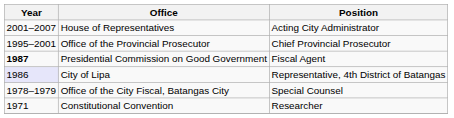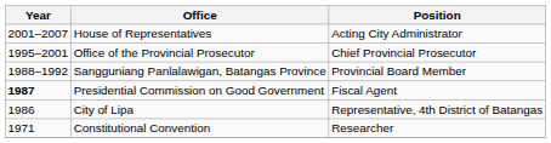 <table class="wikitable" style="font-size: 95%;">
 <tr>
 <th>Year</th>
 <th>Office</th>
 <th>Position</th>
 </tr>
 <tr>
 <td>2001–2007</td>
 <td>House of Representatives</td>
 <td>Acting City Administrator</td>
 </tr>
 <tr>
 <td>1995–2001</td>
 <td>Office of the Provincial Prosecutor</td>
 <td>Chief Provincial Prosecutor</td>
 </tr>
 <tr>
+<td>1988–1992</td>
+<td>Sangguniang Panlalawigan, Batangas Province</td>
+<td>Provincial Board Member</td>
+</tr>
+<tr>
 <td><strong>1987</strong></td>
 <td>Presidential Commission on Good Government</td>
 <td>Fiscal Agent</td>
 </tr>
 <tr>
-<td style="background: lavender;">1986</td>
+<td>1986</td>
 <td>City of Lipa</td>
 <td>Representative, 4th District of Batangas</td>
-</tr>
-<tr>
-<td>1978–1979</td>
-<td>Office of the City Fiscal, Batangas City</td>
-<td>Special Counsel</td>
 </tr>
 <tr>
 <td>1971</td>
 <td>Constitutional Convention</td>
 <td>Researcher</td>
 </tr>
 <tr>
 </tr>
 </table>
